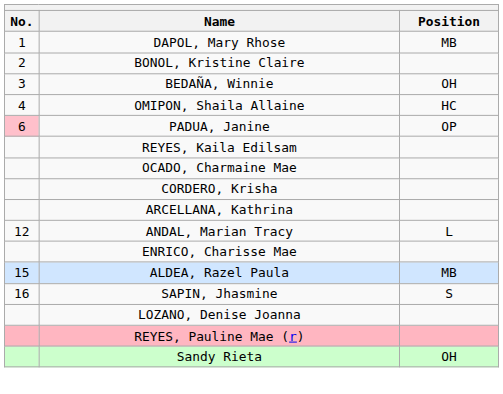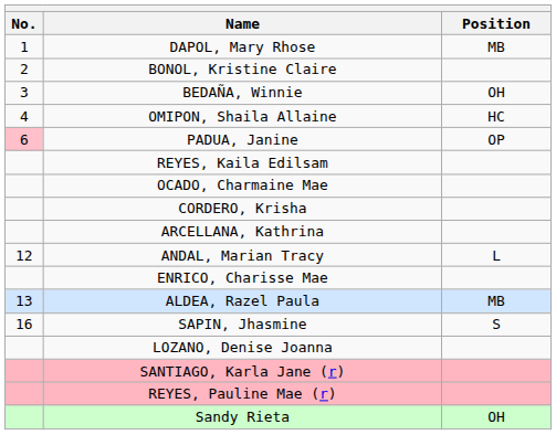 <table class="wikitable mw-collapsible mw-collapsed" style="text-align:center; width:500px; border:none">
 <tr>
 <th style="text-align:center" colspan="3"></th>
 </tr>
 <tr>
 <th style="width:7%">No.</th>
 <th>Name</th>
 <th style="width:20%">Position</th>
 </tr>
 <tr>
 <td>1</td>
 <td>DAPOL, Mary Rhose</td>
 <td>MB</td>
 </tr>
 <tr>
 <td>2</td>
 <td>BONOL, Kristine Claire</td>
 <td></td>
 </tr>
 <tr>
 <td>3</td>
 <td>BEDAÑA, Winnie</td>
 <td>OH</td>
 </tr>
 <tr>
 <td>4</td>
 <td>OMIPON, Shaila Allaine</td>
 <td>HC</td>
 </tr>
 <tr>
 <td style="background: pink;">6</td>
 <td>PADUA, Janine</td>
 <td>OP</td>
 </tr>
 <tr>
 <td></td>
 <td>REYES, Kaila Edilsam</td>
 <td></td>
 </tr>
 <tr>
 <td></td>
 <td>OCADO, Charmaine Mae</td>
 <td></td>
 </tr>
 <tr>
 <td></td>
 <td>CORDERO, Krisha</td>
 <td></td>
 </tr>
 <tr>
 <td></td>
 <td>ARCELLANA, Kathrina</td>
 <td></td>
 </tr>
 <tr>
 <td>12</td>
 <td>ANDAL, Marian Tracy</td>
 <td>L</td>
 </tr>
 <tr>
 <td></td>
 <td>ENRICO, Charisse Mae</td>
 <td></td>
 </tr>
 <tr bgcolor=#DOE6FF>
-<td>15</td>
+<td>13</td>
 <td>ALDEA, Razel Paula</td>
 <td>MB</td>
 </tr>
 <tr>
 <td>16</td>
 <td>SAPIN, Jhasmine</td>
 <td>S</td>
 </tr>
 <tr>
 <td></td>
 <td>LOZANO, Denise Joanna</td>
 <td></td>
 </tr>
 <tr bgcolor=#FFB6C1>
 <td></td>
+<td>SANTIAGO, Karla Jane (<a href='#'>r</a>)</td>
+<td></td>
+</tr>
+<tr bgcolor=#FFB6C1>
+<td></td>
 <td>REYES, Pauline Mae (<a href='#'>r</a>)</td>
 <td></td>
 </tr>
 <tr bgcolor=#CCFFCC>
 <td></td>
 <td>Sandy Rieta</td>
 <td>OH</td>
 </tr>
 </table>
